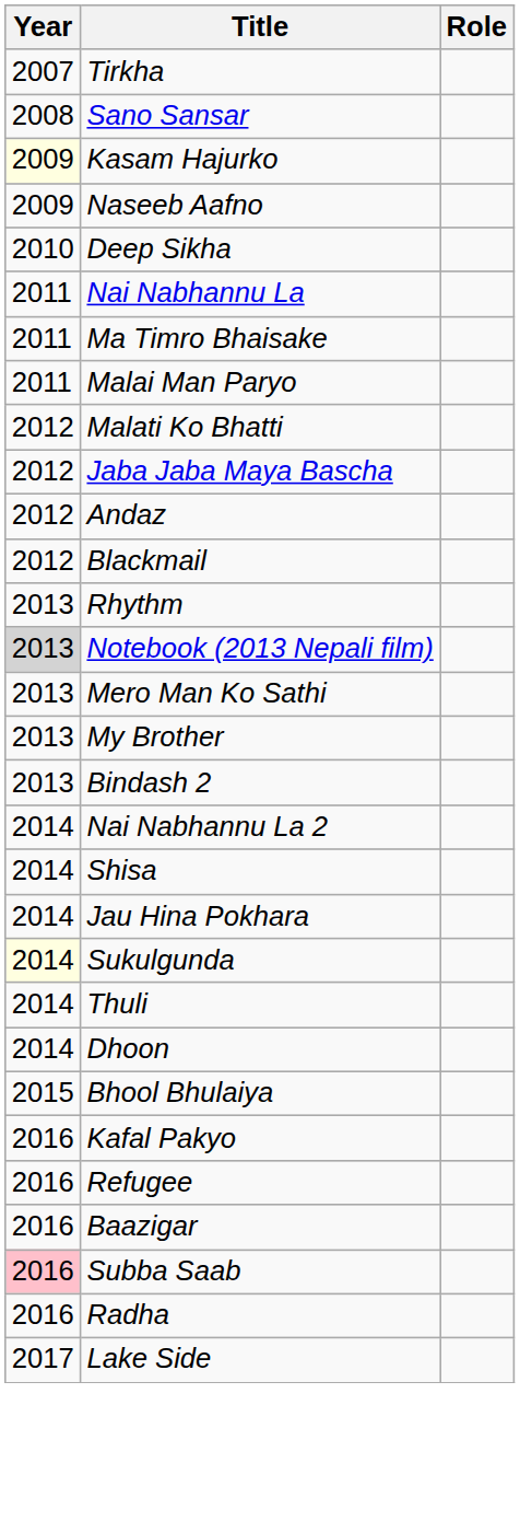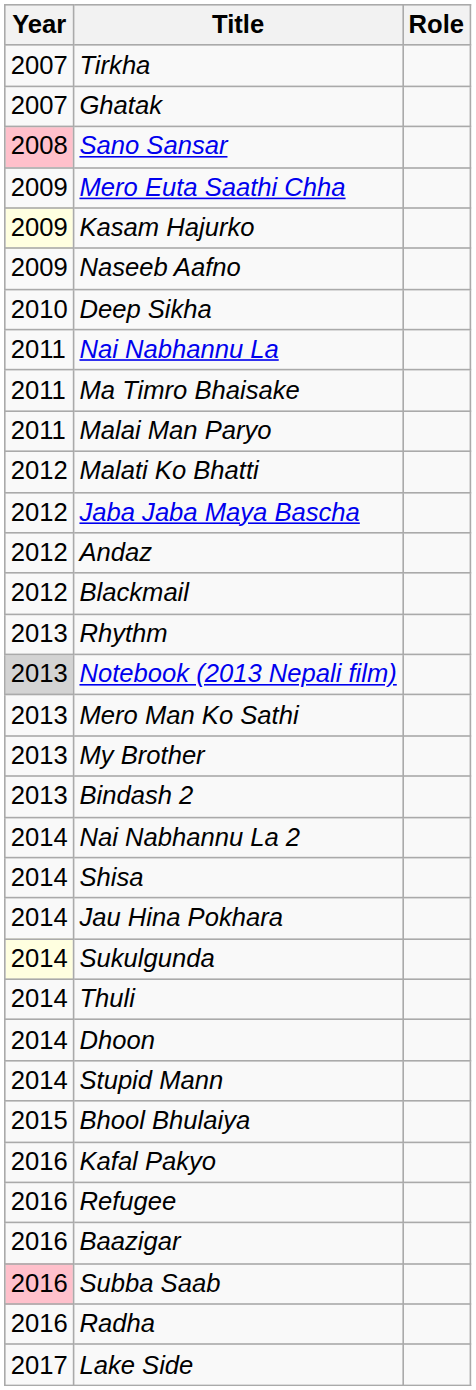 <table class="wikitable sortable">
 <tr>
 <th>Year</th>
 <th>Title</th>
 <th>Role</th>
 </tr>
 <tr>
 <td>2007</td>
 <td><em>Tirkha</em></td>
 <td></td>
 </tr>
 <tr>
-<td>2008</td>
+<td>2007</td>
+<td><em>Ghatak</em></td>
+<td></td>
+</tr>
+<tr>
+<td style="background: pink;">2008</td>
 <td><em><a href='#'>Sano Sansar</a></em></td>
+<td></td>
+</tr>
+<tr>
+<td>2009</td>
+<td><em><a href='#'>Mero Euta Saathi Chha</a></em></td>
 <td></td>
 </tr>
 <tr>
 <td style="background: lightyellow;">2009</td>
 <td><em>Kasam Hajurko</em></td>
 <td></td>
 </tr>
 <tr>
 <td>2009</td>
 <td><em>Naseeb Aafno</em></td>
 <td></td>
 </tr>
 <tr>
 <td>2010</td>
 <td><em>Deep Sikha</em></td>
 <td></td>
 </tr>
 <tr>
 <td>2011</td>
 <td><em><a href='#'>Nai Nabhannu La</a></em></td>
 <td></td>
 </tr>
 <tr>
 <td>2011</td>
 <td><em>Ma Timro Bhaisake</em></td>
 <td></td>
 </tr>
 <tr>
 <td>2011</td>
 <td><em>Malai Man Paryo</em></td>
 <td></td>
 </tr>
 <tr>
 <td>2012</td>
 <td><em>Malati Ko Bhatti</em></td>
 <td></td>
 </tr>
 <tr>
 <td>2012</td>
 <td><em><a href='#'>Jaba Jaba Maya Bascha</a></em></td>
 <td></td>
 </tr>
 <tr>
 <td>2012</td>
 <td><em>Andaz</em></td>
 <td></td>
 </tr>
 <tr>
 <td>2012</td>
 <td><em>Blackmail</em></td>
 <td></td>
 </tr>
 <tr>
 <td>2013</td>
 <td><em>Rhythm</em></td>
 <td></td>
 </tr>
 <tr>
 <td style="background: lightgrey;">2013</td>
 <td><em><a href='#'>Notebook (2013 Nepali film)</a></em></td>
 <td></td>
 </tr>
 <tr>
 <td>2013</td>
 <td><em>Mero Man Ko Sathi</em></td>
 <td></td>
 </tr>
 <tr>
 <td>2013</td>
 <td><em>My Brother</em></td>
 <td></td>
 </tr>
 <tr>
 <td>2013</td>
 <td><em>Bindash 2</em></td>
 <td></td>
 </tr>
 <tr>
 <td>2014</td>
 <td><em>Nai Nabhannu La 2</em></td>
 <td></td>
 </tr>
 <tr>
 <td>2014</td>
 <td><em>Shisa</em></td>
 <td></td>
 </tr>
 <tr>
 <td>2014</td>
 <td><em>Jau Hina Pokhara</em></td>
 <td></td>
 </tr>
 <tr>
 <td style="background: lightyellow;">2014</td>
 <td><em>Sukulgunda</em></td>
 <td></td>
 </tr>
 <tr>
 <td>2014</td>
 <td><em>Thuli</em></td>
 <td></td>
 </tr>
 <tr>
 <td>2014</td>
 <td><em>Dhoon</em></td>
 <td></td>
 </tr>
 <tr>
+<td>2014</td>
+<td><em>Stupid Mann</em></td>
+<td></td>
+</tr>
+<tr>
 <td>2015</td>
 <td><em>Bhool Bhulaiya</em></td>
 <td></td>
 </tr>
 <tr>
 <td>2016</td>
 <td><em>Kafal Pakyo</em></td>
 <td></td>
 </tr>
 <tr>
 <td>2016</td>
 <td><em>Refugee</em></td>
 <td></td>
 </tr>
 <tr>
 <td>2016</td>
 <td><em>Baazigar</em></td>
 <td></td>
 </tr>
 <tr>
 <td style="background: pink;">2016</td>
 <td><em>Subba Saab</em></td>
 <td></td>
 </tr>
 <tr>
 <td>2016</td>
 <td><em>Radha</em></td>
 <td></td>
 </tr>
 <tr>
 <td>2017</td>
 <td><em>Lake Side</em></td>
 <td></td>
 </tr>
 <tr>
 </tr>
 </table>
